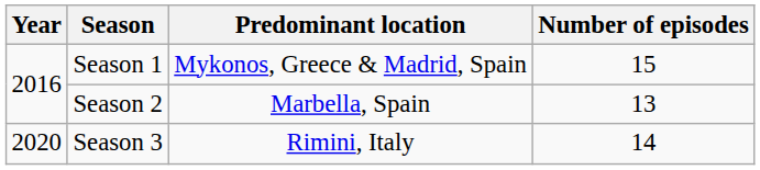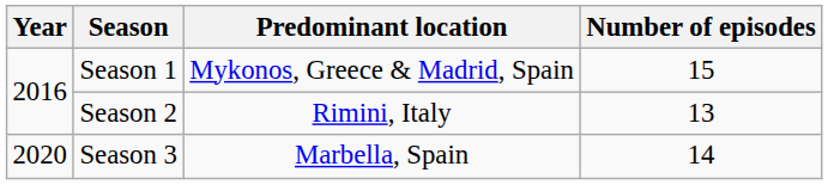 <table class="wikitable" style="text-align:center; margin:auto">
 <tr>
 <th>Year</th>
 <th>Season</th>
 <th>Predominant location</th>
 <th>Number of episodes</th>
 </tr>
 <tr>
 <td rowspan="2">2016</td>
 <td>Season 1</td>
 <td><a href='#'>Mykonos</a>, Greece & <a href='#'>Madrid</a>, Spain</td>
 <td>15</td>
 </tr>
 <tr>
 <td>Season 2</td>
-<td><a href='#'>Marbella</a>, Spain</td>
+<td><a href='#'>Rimini</a>, Italy</td>
 <td>13</td>
 </tr>
 <tr>
 <td>2020</td>
 <td>Season 3</td>
-<td><a href='#'>Rimini</a>, Italy</td>
+<td><a href='#'>Marbella</a>, Spain</td>
 <td>14</td>
 </tr>
 </table>
